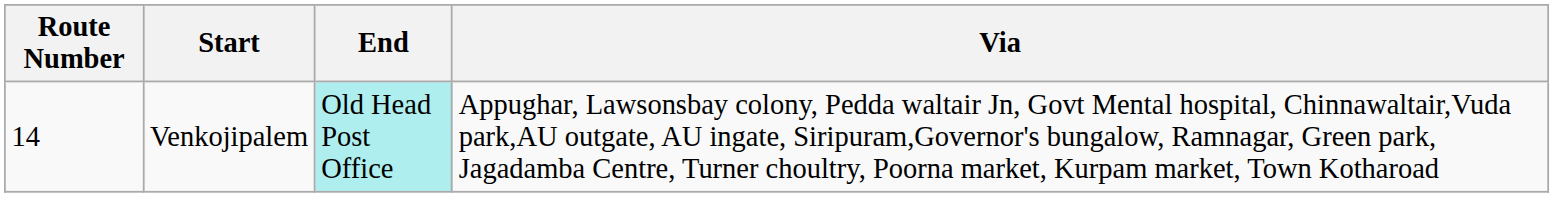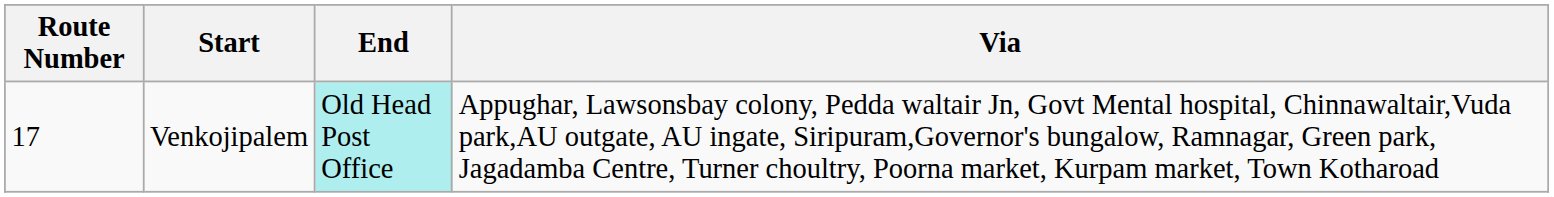 <table class="sortable wikitable">
 <tr>
 <th>Route Number</th>
 <th>Start</th>
 <th>End</th>
 <th>Via</th>
 </tr>
 <tr>
-<td>14</td>
+<td>17</td>
 <td>Venkojipalem</td>
 <td style="background: paleturquoise;">Old Head Post Office</td>
 <td>Appughar, Lawsonsbay colony, Pedda waltair Jn, Govt Mental hospital,  Chinnawaltair,Vuda park,AU outgate, AU ingate, Siripuram,Governor's bungalow, Ramnagar, Green park, Jagadamba Centre, Turner choultry, Poorna market, Kurpam market, Town Kotharoad</td>
 </tr>
 </table>
